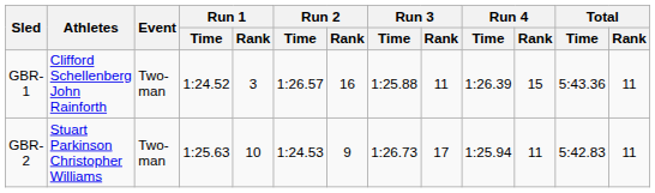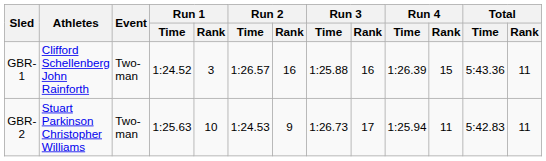 <table class="wikitable" border="1" style="font-size:90%">
 <tr>
 <th rowspan="2">Sled</th>
 <th rowspan="2">Athletes</th>
 <th rowspan="2">Event</th>
 <th colspan="2">Run 1</th>
 <th colspan="2">Run 2</th>
 <th colspan="2">Run 3</th>
 <th colspan="2">Run 4</th>
 <th colspan="2">Total</th>
 </tr>
 <tr>
 <th>Time</th>
 <th>Rank</th>
 <th>Time</th>
 <th>Rank</th>
 <th>Time</th>
 <th>Rank</th>
 <th>Time</th>
 <th>Rank</th>
 <th>Time</th>
 <th>Rank</th>
 </tr>
 <tr>
 <td align="center">GBR-1</td>
 <td><a href='#'>Clifford Schellenberg</a><br><a href='#'>John Rainforth</a></td>
 <td>Two-man</td>
 <td align="center">1:24.52</td>
 <td align="center">3</td>
 <td align="center">1:26.57</td>
 <td align="center">16</td>
 <td align="center">1:25.88</td>
-<td align="center">11</td>
+<td align="center">16</td>
 <td align="center">1:26.39</td>
 <td align="center">15</td>
 <td align="center">5:43.36</td>
 <td align="center">11</td>
 </tr>
 <tr>
 <td align="center">GBR-2</td>
 <td><a href='#'>Stuart Parkinson</a><br><a href='#'>Christopher Williams</a></td>
 <td>Two-man</td>
 <td align="center">1:25.63</td>
 <td align="center">10</td>
 <td align="center">1:24.53</td>
 <td align="center">9</td>
 <td align="center">1:26.73</td>
 <td align="center">17</td>
 <td align="center">1:25.94</td>
 <td align="center">11</td>
 <td align="center">5:42.83</td>
 <td align="center">11</td>
 </tr>
 </table>
